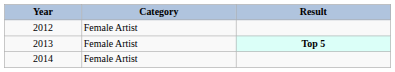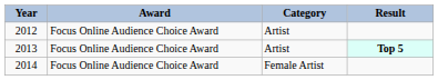 <table class="wikitable plainrowheaders" width="100%">
 <tr>
 <th style="background:#B0C4DE;" width=10%>Year</th>
+<th style="background:#B0C4DE;"width=50%>Award</th>
 <th style="background:#B0C4DE;"width=20%>Category</th>
 <th style="background:#B0C4DE;"width=20%>Result</th>
 </tr>
 <tr>
 <td style="text-align:center;">2012</td>
-<td>Female Artist</td>
+<td>Focus Online Audience Choice Award</td>
+<td>Artist</td>
 <td></td>
 </tr>
 <tr>
 <td style="text-align:center;">2013</td>
-<td>Female Artist</td>
+<td>Focus Online Audience Choice Award</td>
+<td>Artist</td>
 <td style="background:#dbfff8; text-align:center;"><strong>Top 5</strong></td>
 </tr>
 <tr>
 <td style="text-align:center;">2014</td>
+<td>Focus Online Audience Choice Award</td>
 <td>Female Artist</td>
 <td></td>
 </tr>
 </table>
